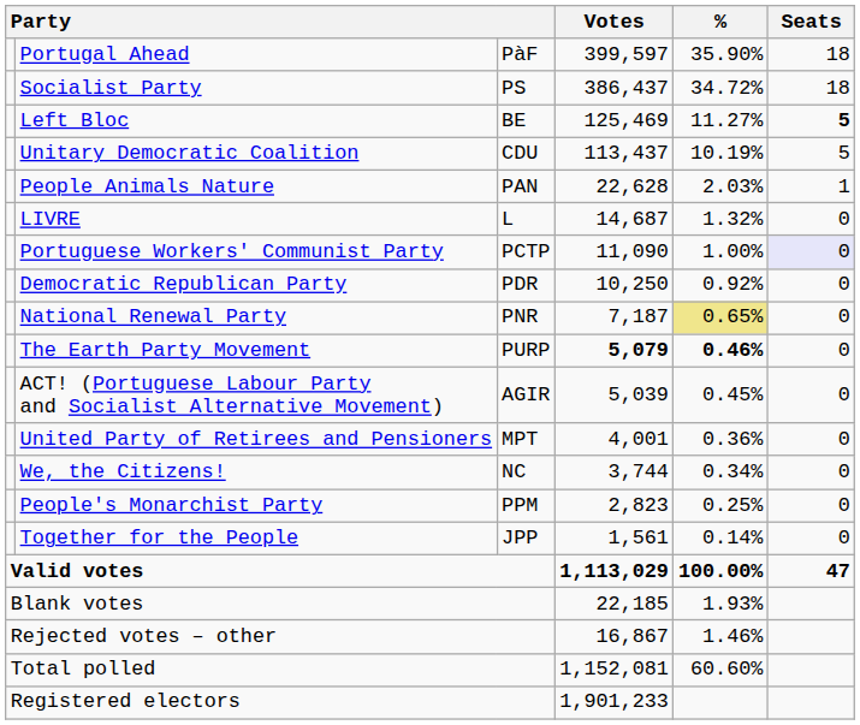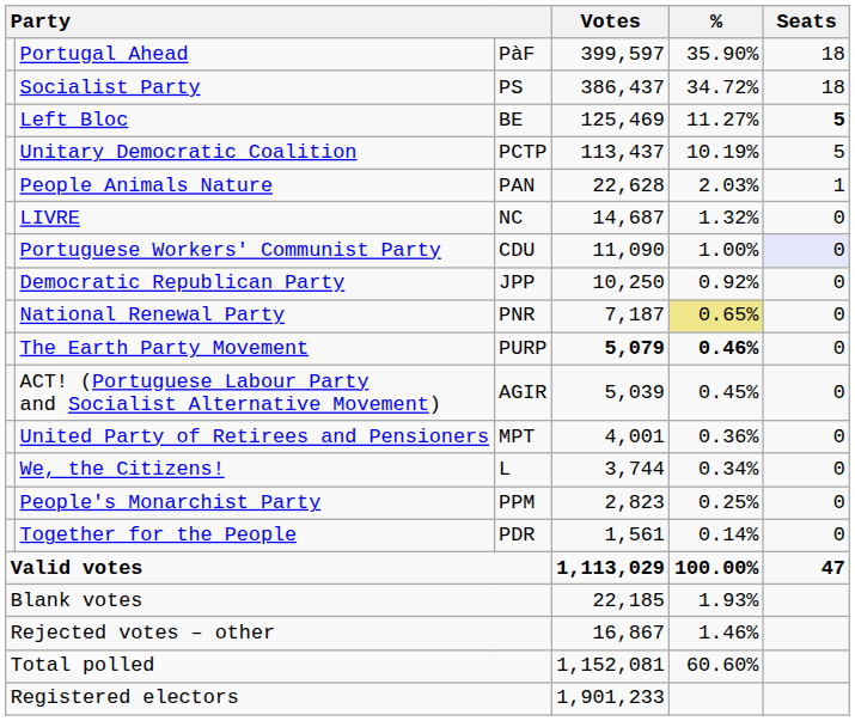 <table class="wikitable" border="1" style="text-align:right;">
 <tr>
 <th style="text-align:left;" colspan=3>Party</th>
 <th align=center width="50">Votes</th>
 <th align=center width="50">%</th>
 <th align=center width="50">Seats</th>
 </tr>
 <tr>
 <td></td>
 <td align=left><a href='#'>Portugal Ahead</a></td>
 <td align=left>PàF</td>
 <td>399,597</td>
 <td>35.90%</td>
 <td>18</td>
 </tr>
 <tr>
 <td></td>
 <td align=left><a href='#'>Socialist Party</a></td>
 <td align=left>PS</td>
 <td>386,437</td>
 <td>34.72%</td>
 <td>18</td>
 </tr>
 <tr>
 <td></td>
 <td align=left><a href='#'>Left Bloc</a></td>
 <td align=left>BE</td>
 <td>125,469</td>
 <td>11.27%</td>
 <td><strong>5</strong></td>
 </tr>
 <tr>
 <td></td>
 <td align=left style="white-space: nowrap;"><a href='#'>Unitary Democratic Coalition</a></td>
-<td align=left>CDU</td>
+<td align=left>PCTP</td>
 <td>113,437</td>
 <td>10.19%</td>
 <td>5</td>
 </tr>
 <tr>
 <td></td>
 <td align=left><a href='#'>People Animals Nature</a></td>
 <td align=left>PAN</td>
 <td>22,628</td>
 <td>2.03%</td>
 <td>1</td>
 </tr>
 <tr>
 <td></td>
 <td align=left><a href='#'>LIVRE</a></td>
-<td align=left>L</td>
+<td align=left>NC</td>
 <td>14,687</td>
 <td>1.32%</td>
 <td>0</td>
 </tr>
 <tr>
 <td></td>
 <td align=left><a href='#'>Portuguese Workers' Communist Party</a></td>
-<td align=left>PCTP</td>
+<td align=left>CDU</td>
 <td>11,090</td>
 <td>1.00%</td>
 <td style="background: lavender;">0</td>
 </tr>
 <tr>
 <td></td>
 <td align=left><a href='#'>Democratic Republican Party</a></td>
-<td align=left>PDR</td>
+<td align=left>JPP</td>
 <td>10,250</td>
 <td>0.92%</td>
 <td>0</td>
 </tr>
 <tr>
 <td></td>
 <td align=left><a href='#'>National Renewal Party</a></td>
 <td align=left>PNR</td>
 <td>7,187</td>
 <td style="background: khaki;">0.65%</td>
 <td>0</td>
 </tr>
 <tr>
 <td></td>
 <td align=left><a href='#'>The Earth Party Movement</a></td>
 <td align=left>PURP</td>
 <td><strong>5,079</strong></td>
 <td><strong>0.46%</strong></td>
 <td>0</td>
 </tr>
 <tr>
 <td></td>
 <td align=left>ACT! (<a href='#'>Portuguese Labour Party</a><br>and <a href='#'>Socialist Alternative Movement</a>)</td>
 <td align=left>AGIR</td>
 <td>5,039</td>
 <td>0.45%</td>
 <td>0</td>
 </tr>
 <tr>
 <td></td>
 <td align=left><a href='#'>United Party of Retirees and Pensioners</a></td>
 <td align=left>MPT</td>
 <td>4,001</td>
 <td>0.36%</td>
 <td>0</td>
 </tr>
 <tr>
 <td></td>
 <td align=left><a href='#'>We, the Citizens!</a></td>
-<td align=left>NC</td>
+<td align=left>L</td>
 <td>3,744</td>
 <td>0.34%</td>
 <td>0</td>
 </tr>
 <tr>
 <td></td>
 <td align=left><a href='#'>People's Monarchist Party</a></td>
 <td align=left>PPM</td>
 <td>2,823</td>
 <td>0.25%</td>
 <td>0</td>
 </tr>
 <tr>
 <td></td>
 <td align=left><a href='#'>Together for the People</a></td>
-<td align=left>JPP</td>
+<td align=left>PDR</td>
 <td>1,561</td>
 <td>0.14%</td>
 <td>0</td>
 </tr>
 <tr style="font-weight:bold">
 <td align=left colspan=3>Valid votes</td>
 <td>1,113,029</td>
 <td>100.00%</td>
 <td>47</td>
 </tr>
 <tr>
 <td align=left colspan=3>Blank votes</td>
 <td>22,185</td>
 <td>1.93%</td>
 <td></td>
 </tr>
 <tr>
 <td align=left colspan=3>Rejected votes – other</td>
 <td>16,867</td>
 <td>1.46%</td>
 <td></td>
 </tr>
 <tr>
 <td align=left colspan=3>Total polled</td>
 <td>1,152,081</td>
 <td>60.60%</td>
 <td></td>
 </tr>
 <tr>
 <td align=left colspan=3>Registered electors</td>
 <td>1,901,233</td>
 <td></td>
 <td></td>
 </tr>
 </table>
